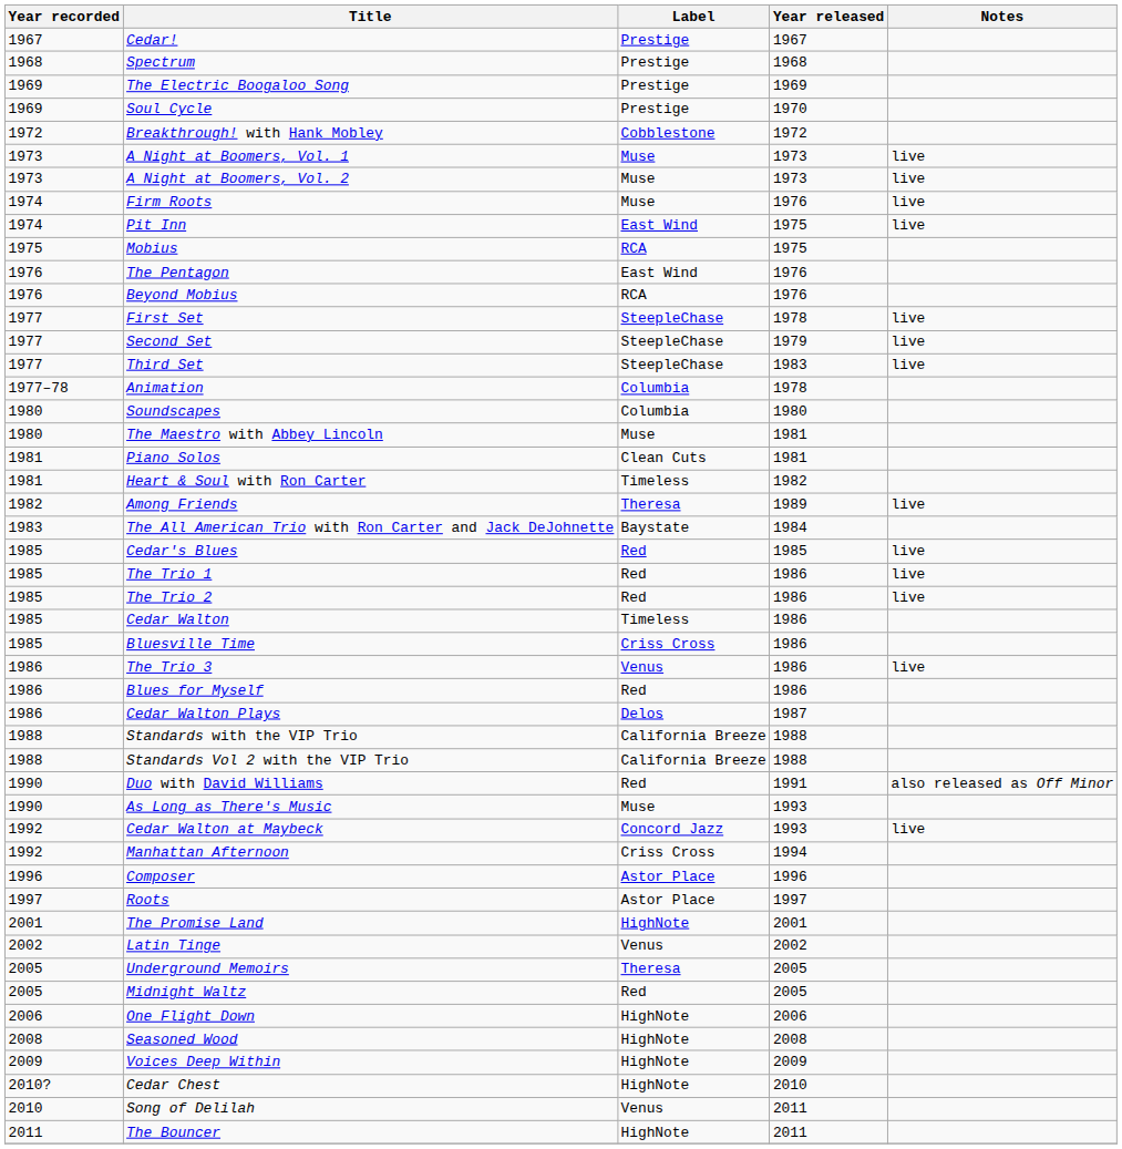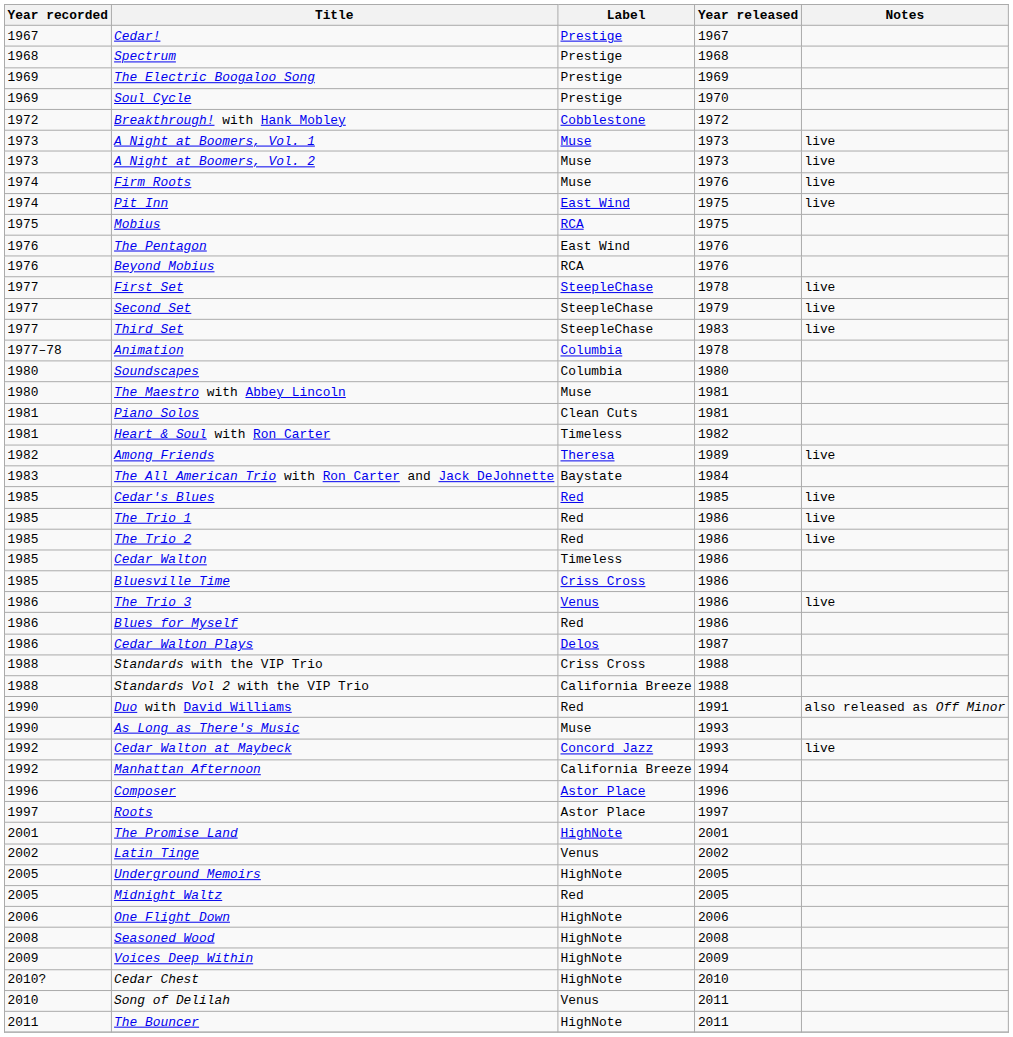 <table class="wikitable sortable">
 <tr>
 <th>Year recorded</th>
 <th>Title</th>
 <th>Label</th>
 <th>Year released</th>
 <th>Notes</th>
 </tr>
 <tr>
 <td>1967</td>
 <td><em><a href='#'>Cedar!</a></em></td>
 <td><a href='#'>Prestige</a></td>
 <td>1967</td>
 <td></td>
 </tr>
 <tr>
 <td>1968</td>
 <td><em><a href='#'>Spectrum</a></em></td>
 <td>Prestige</td>
 <td>1968</td>
 <td></td>
 </tr>
 <tr>
 <td>1969</td>
 <td><em><a href='#'>The Electric Boogaloo Song</a></em></td>
 <td>Prestige</td>
 <td>1969</td>
 <td></td>
 </tr>
 <tr>
 <td>1969</td>
 <td><em><a href='#'>Soul Cycle</a></em></td>
 <td>Prestige</td>
 <td>1970</td>
 <td></td>
 </tr>
 <tr>
 <td>1972</td>
 <td><em><a href='#'>Breakthrough!</a></em> with <a href='#'>Hank Mobley</a></td>
 <td><a href='#'>Cobblestone</a></td>
 <td>1972</td>
 <td></td>
 </tr>
 <tr>
 <td>1973</td>
 <td><em><a href='#'>A Night at Boomers, Vol. 1</a></em></td>
 <td><a href='#'>Muse</a></td>
 <td>1973</td>
 <td>live</td>
 </tr>
 <tr>
 <td>1973</td>
 <td><em><a href='#'>A Night at Boomers, Vol. 2</a></em></td>
 <td>Muse</td>
 <td>1973</td>
 <td>live</td>
 </tr>
 <tr>
 <td>1974</td>
 <td><em><a href='#'>Firm Roots</a></em></td>
 <td>Muse</td>
 <td>1976</td>
 <td>live</td>
 </tr>
 <tr>
 <td>1974</td>
 <td><em><a href='#'>Pit Inn</a></em></td>
 <td><a href='#'>East Wind</a></td>
 <td>1975</td>
 <td>live</td>
 </tr>
 <tr>
 <td>1975</td>
 <td><em><a href='#'>Mobius</a></em></td>
 <td><a href='#'>RCA</a></td>
 <td>1975</td>
 <td></td>
 </tr>
 <tr>
 <td>1976</td>
 <td><em><a href='#'>The Pentagon</a></em></td>
 <td>East Wind</td>
 <td>1976</td>
 <td></td>
 </tr>
 <tr>
 <td>1976</td>
 <td><em><a href='#'>Beyond Mobius</a></em></td>
 <td>RCA</td>
 <td>1976</td>
 <td></td>
 </tr>
 <tr>
 <td>1977</td>
 <td><em><a href='#'>First Set</a></em></td>
 <td><a href='#'>SteepleChase</a></td>
 <td>1978</td>
 <td>live</td>
 </tr>
 <tr>
 <td>1977</td>
 <td><em><a href='#'>Second Set</a></em></td>
 <td>SteepleChase</td>
 <td>1979</td>
 <td>live</td>
 </tr>
 <tr>
 <td>1977</td>
 <td><em><a href='#'>Third Set</a></em></td>
 <td>SteepleChase</td>
 <td>1983</td>
 <td>live</td>
 </tr>
 <tr>
 <td>1977–78</td>
 <td><em><a href='#'>Animation</a></em></td>
 <td><a href='#'>Columbia</a></td>
 <td>1978</td>
 <td></td>
 </tr>
 <tr>
 <td>1980</td>
 <td><em><a href='#'>Soundscapes</a></em></td>
 <td>Columbia</td>
 <td>1980</td>
 <td></td>
 </tr>
 <tr>
 <td>1980</td>
 <td><em><a href='#'>The Maestro</a></em> with <a href='#'>Abbey Lincoln</a></td>
 <td>Muse</td>
 <td>1981</td>
 <td></td>
 </tr>
 <tr>
 <td>1981</td>
 <td><em><a href='#'>Piano Solos</a></em></td>
 <td>Clean Cuts</td>
 <td>1981</td>
 <td></td>
 </tr>
 <tr>
 <td>1981</td>
 <td><em><a href='#'>Heart & Soul</a></em> with <a href='#'>Ron Carter</a></td>
 <td>Timeless</td>
 <td>1982</td>
 <td></td>
 </tr>
 <tr>
 <td>1982</td>
 <td><em><a href='#'>Among Friends</a></em></td>
 <td><a href='#'>Theresa</a></td>
 <td>1989</td>
 <td>live</td>
 </tr>
 <tr>
 <td>1983</td>
 <td><em><a href='#'>The All American Trio</a></em> with <a href='#'>Ron Carter</a> and <a href='#'>Jack DeJohnette</a></td>
 <td>Baystate</td>
 <td>1984</td>
 <td></td>
 </tr>
 <tr>
 <td>1985</td>
 <td><em><a href='#'>Cedar's Blues</a></em></td>
 <td><a href='#'>Red</a></td>
 <td>1985</td>
 <td>live</td>
 </tr>
 <tr>
 <td>1985</td>
 <td><em><a href='#'>The Trio 1</a></em></td>
 <td>Red</td>
 <td>1986</td>
 <td>live</td>
 </tr>
 <tr>
 <td>1985</td>
 <td><em><a href='#'>The Trio 2</a></em></td>
 <td>Red</td>
 <td>1986</td>
 <td>live</td>
 </tr>
 <tr>
 <td>1985</td>
 <td><em><a href='#'>Cedar Walton</a></em></td>
 <td>Timeless</td>
 <td>1986</td>
 <td></td>
 </tr>
 <tr>
 <td>1985</td>
 <td><em><a href='#'>Bluesville Time</a></em></td>
 <td><a href='#'>Criss Cross</a></td>
 <td>1986</td>
 <td></td>
 </tr>
 <tr>
 <td>1986</td>
 <td><em><a href='#'>The Trio 3</a></em></td>
 <td><a href='#'>Venus</a></td>
 <td>1986</td>
 <td>live</td>
 </tr>
 <tr>
 <td>1986</td>
 <td><em><a href='#'>Blues for Myself</a></em></td>
 <td>Red</td>
 <td>1986</td>
 <td></td>
 </tr>
 <tr>
 <td>1986</td>
 <td><em><a href='#'>Cedar Walton Plays</a></em></td>
 <td><a href='#'>Delos</a></td>
 <td>1987</td>
 <td></td>
 </tr>
 <tr>
 <td>1988</td>
 <td><em>Standards</em> with the VIP Trio</td>
-<td>California Breeze</td>
+<td>Criss Cross</td>
 <td>1988</td>
 <td></td>
 </tr>
 <tr>
 <td>1988</td>
 <td><em>Standards Vol 2</em> with the VIP Trio</td>
 <td>California Breeze</td>
 <td>1988</td>
 <td></td>
 </tr>
 <tr>
 <td>1990</td>
 <td><em><a href='#'>Duo</a></em> with <a href='#'>David Williams</a></td>
 <td>Red</td>
 <td>1991</td>
 <td>also released as <em>Off Minor</em></td>
 </tr>
 <tr>
 <td>1990</td>
 <td><em><a href='#'>As Long as There's Music</a></em></td>
 <td>Muse</td>
 <td>1993</td>
 <td></td>
 </tr>
 <tr>
 <td>1992</td>
 <td><em><a href='#'>Cedar Walton at Maybeck</a></em></td>
 <td><a href='#'>Concord Jazz</a></td>
 <td>1993</td>
 <td>live</td>
 </tr>
 <tr>
 <td>1992</td>
 <td><em><a href='#'>Manhattan Afternoon</a></em></td>
-<td>Criss Cross</td>
+<td>California Breeze</td>
 <td>1994</td>
 <td></td>
 </tr>
 <tr>
 <td>1996</td>
 <td><em><a href='#'>Composer</a></em></td>
 <td><a href='#'>Astor Place</a></td>
 <td>1996</td>
 <td></td>
 </tr>
 <tr>
 <td>1997</td>
 <td><em><a href='#'>Roots</a></em></td>
 <td>Astor Place</td>
 <td>1997</td>
 <td></td>
 </tr>
 <tr>
 <td>2001</td>
 <td><em><a href='#'>The Promise Land</a></em></td>
 <td><a href='#'>HighNote</a></td>
 <td>2001</td>
 <td></td>
 </tr>
 <tr>
 <td>2002</td>
 <td><em><a href='#'>Latin Tinge</a></em></td>
 <td>Venus</td>
 <td>2002</td>
 <td></td>
 </tr>
 <tr>
 <td>2005</td>
 <td><em><a href='#'>Underground Memoirs</a></em></td>
-<td><a href='#'>Theresa</a></td>
+<td>HighNote</td>
 <td>2005</td>
 <td></td>
 </tr>
 <tr>
 <td>2005</td>
 <td><em><a href='#'>Midnight Waltz</a></em></td>
 <td>Red</td>
 <td>2005</td>
 <td></td>
 </tr>
 <tr>
 <td>2006</td>
 <td><em><a href='#'>One Flight Down</a></em></td>
 <td>HighNote</td>
 <td>2006</td>
 <td></td>
 </tr>
 <tr>
 <td>2008</td>
 <td><em><a href='#'>Seasoned Wood</a></em></td>
 <td>HighNote</td>
 <td>2008</td>
 <td></td>
 </tr>
 <tr>
 <td>2009</td>
 <td><em><a href='#'>Voices Deep Within</a></em></td>
 <td>HighNote</td>
 <td>2009</td>
 <td></td>
 </tr>
 <tr>
 <td>2010?</td>
 <td><em>Cedar Chest</em></td>
 <td>HighNote</td>
 <td>2010</td>
 <td></td>
 </tr>
 <tr>
 <td>2010</td>
 <td><em>Song of Delilah</em></td>
 <td>Venus</td>
 <td>2011</td>
 <td></td>
 </tr>
 <tr>
 <td>2011</td>
 <td><em><a href='#'>The Bouncer</a></em></td>
 <td>HighNote</td>
 <td>2011</td>
 <td></td>
 </tr>
 <tr>
 </tr>
 </table>
